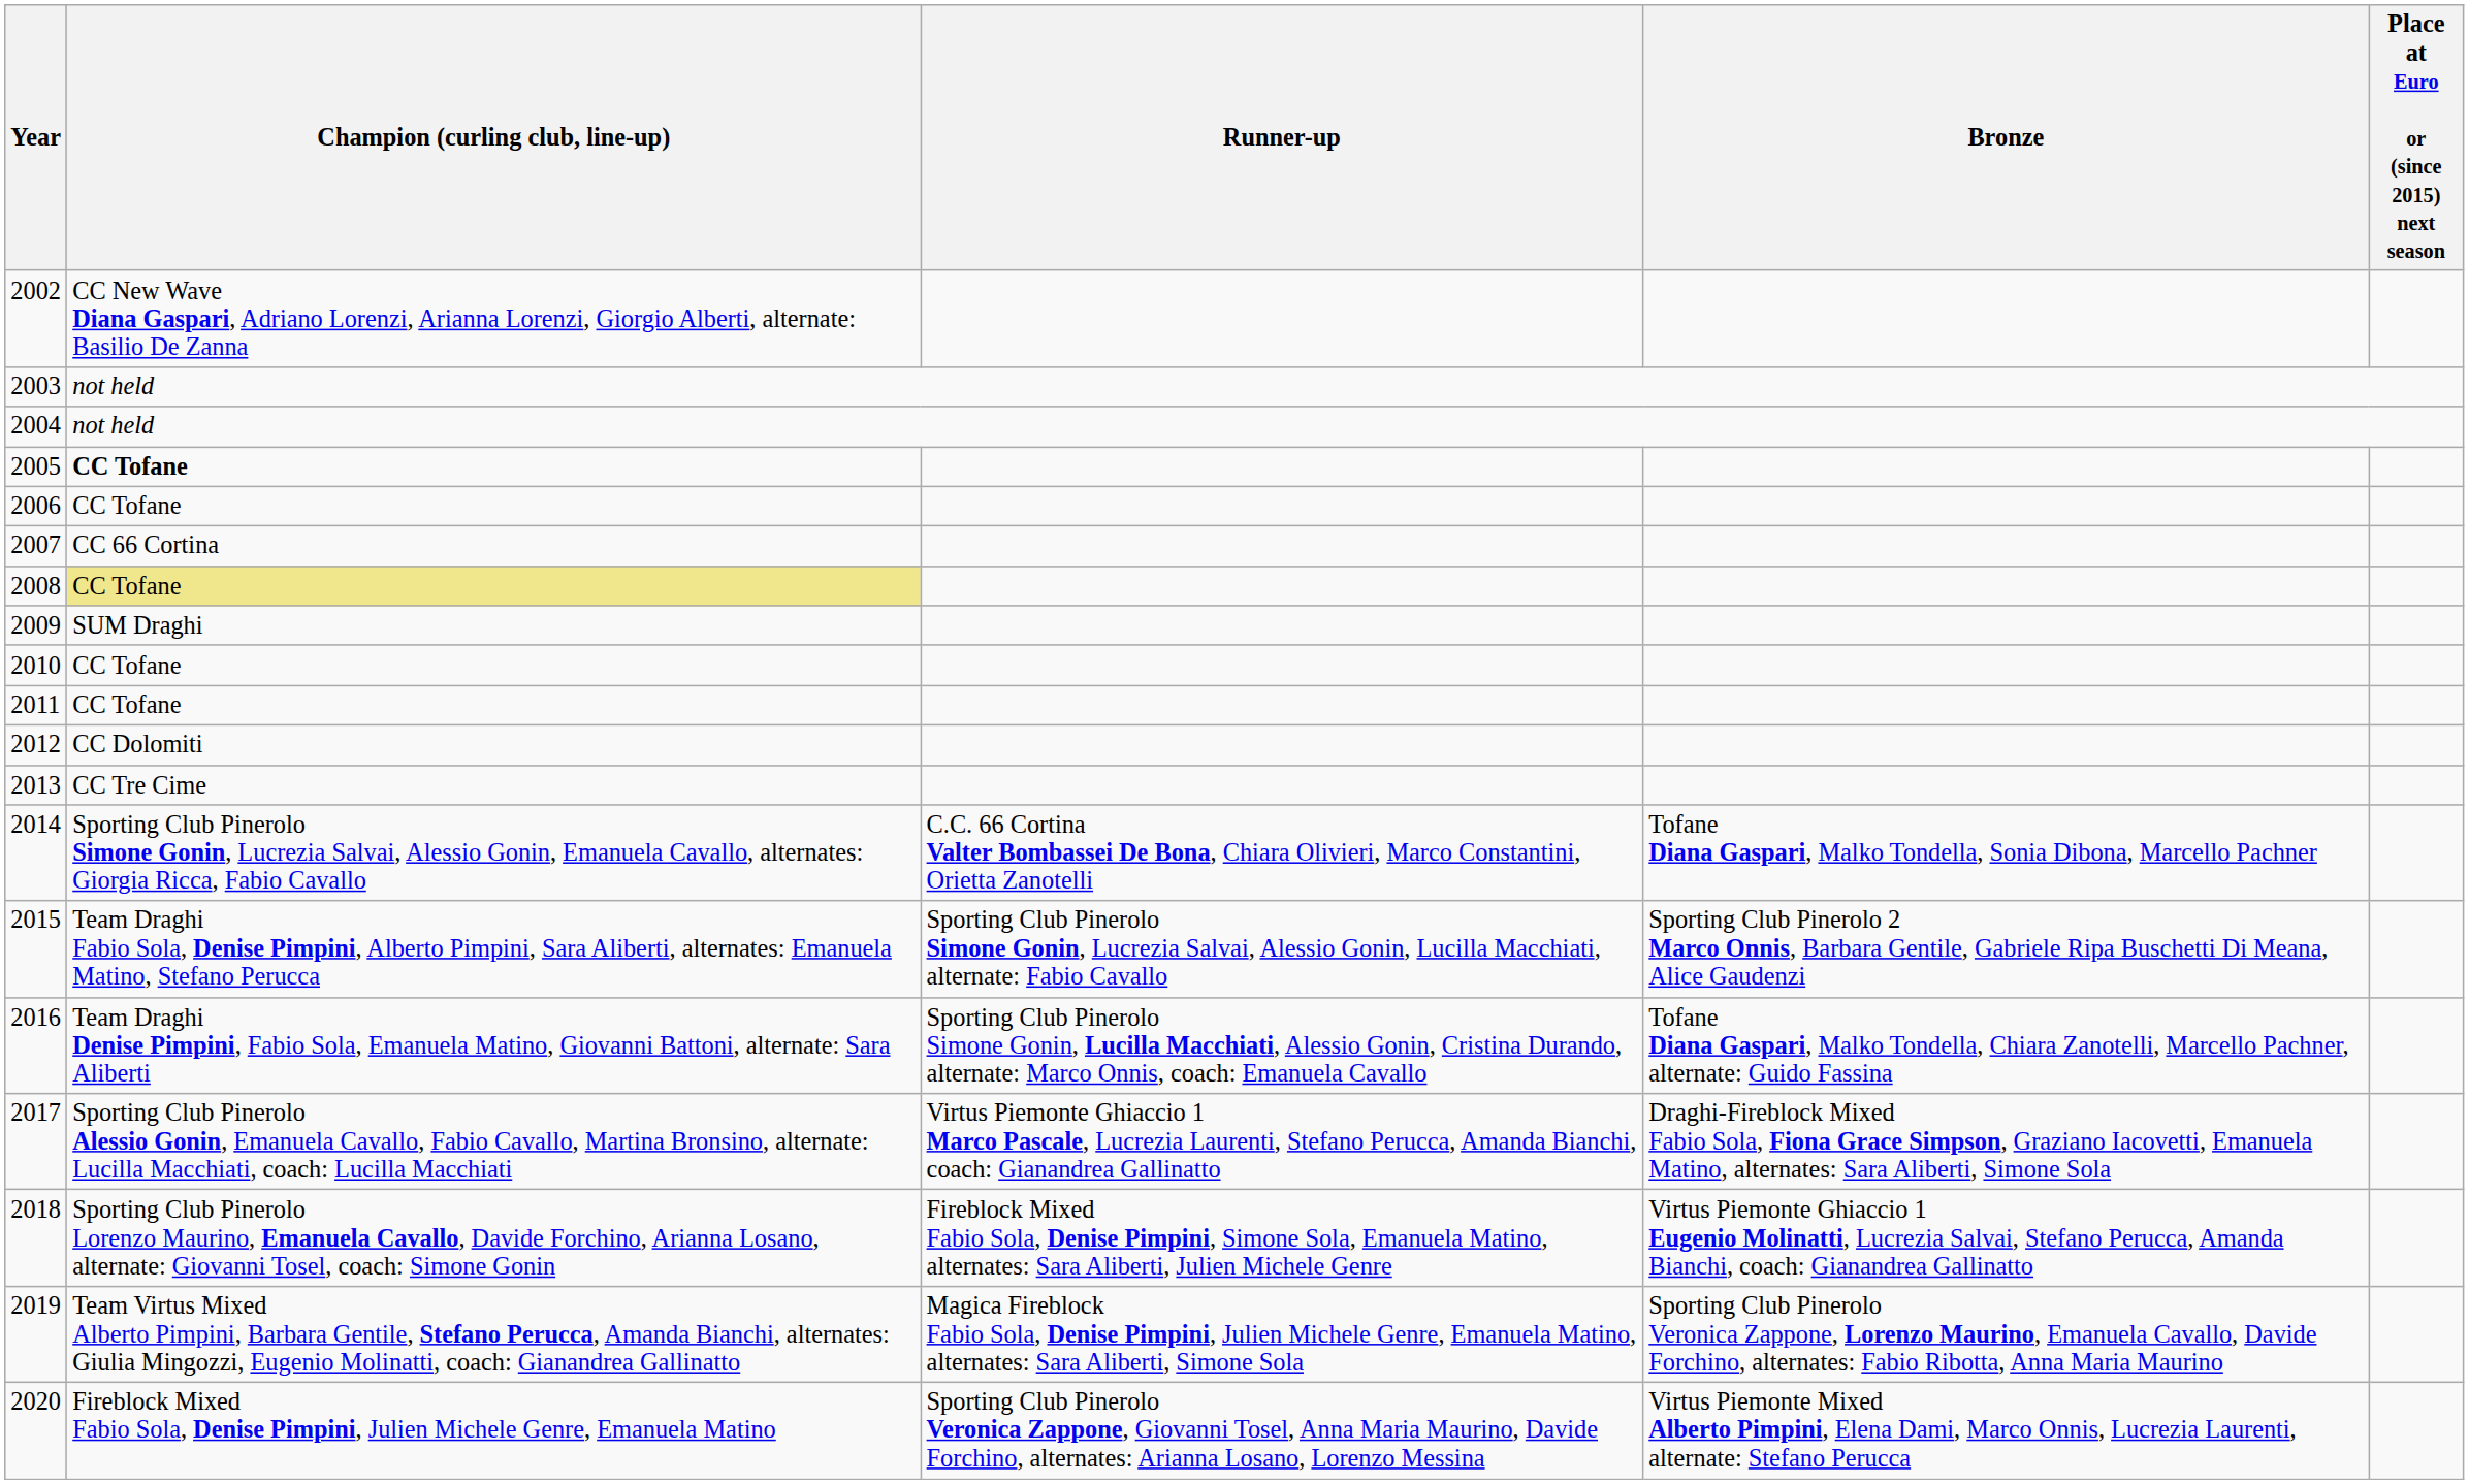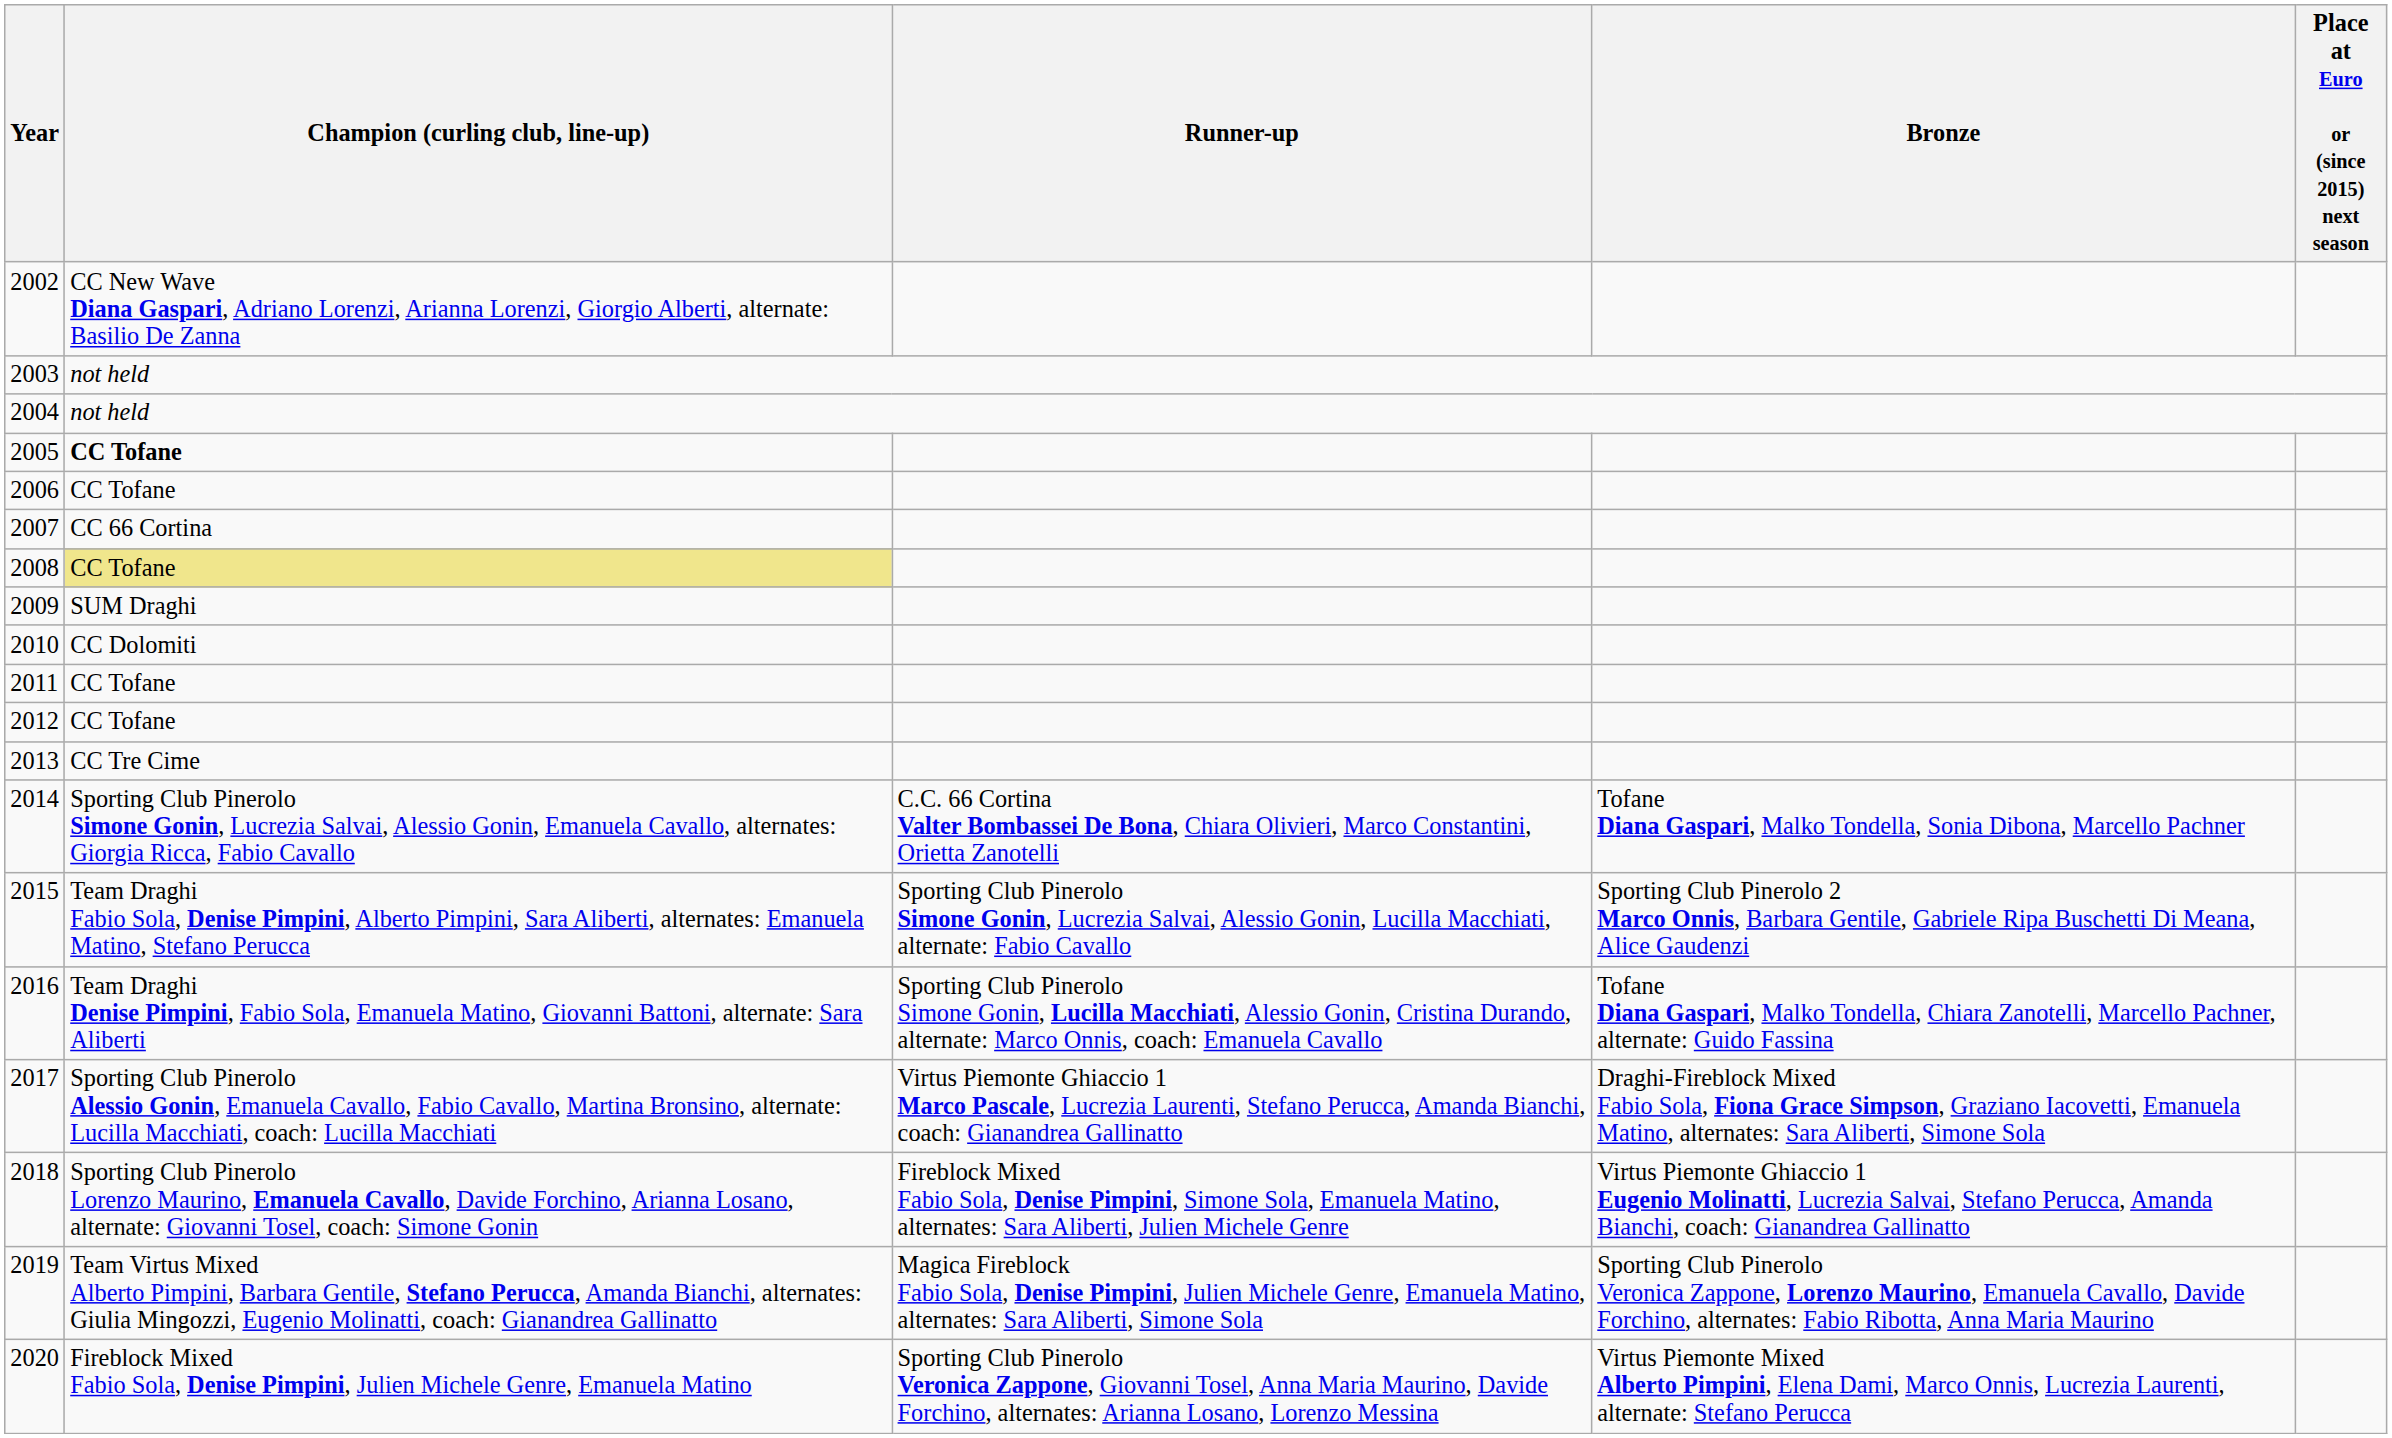 <table class="wikitable">
 <tr>
 <th>Year</th>
 <th>Champion (curling club, line-up)</th>
 <th>Runner-up</th>
 <th>Bronze</th>
 <th>Place at<br><small><a href='#'>Euro</a><br><br>or <br>(since 2015)<br>next season</small></th>
 </tr>
 <tr valign="top">
 <td>2002</td>
 <td>CC New Wave<br><strong><a href='#'>Diana Gaspari</a></strong>, <a href='#'>Adriano Lorenzi</a>, <a href='#'>Arianna Lorenzi</a>, <a href='#'>Giorgio Alberti</a>, alternate: <a href='#'>Basilio De Zanna</a></td>
 <td></td>
 <td></td>
 <td></td>
 </tr>
 <tr>
 <td>2003</td>
 <td colspan=4><em>not held</em></td>
 </tr>
 <tr>
 <td>2004</td>
 <td colspan=4><em>not held</em></td>
 </tr>
 <tr valign="top">
 <td>2005</td>
 <td><strong>CC Tofane</strong></td>
 <td></td>
 <td></td>
 <td></td>
 </tr>
 <tr valign="top">
 <td>2006</td>
 <td>CC Tofane</td>
 <td></td>
 <td></td>
 <td></td>
 </tr>
 <tr valign="top">
 <td>2007</td>
 <td>CC 66 Cortina</td>
 <td></td>
 <td></td>
 <td></td>
 </tr>
 <tr valign="top">
 <td>2008</td>
 <td style="background: khaki;">CC Tofane</td>
 <td></td>
 <td></td>
 <td></td>
 </tr>
 <tr valign="top">
 <td>2009</td>
 <td>SUM Draghi</td>
 <td></td>
 <td></td>
 <td></td>
 </tr>
 <tr valign="top">
 <td>2010</td>
-<td>CC Tofane</td>
+<td>CC Dolomiti</td>
 <td></td>
 <td></td>
 <td></td>
 </tr>
 <tr valign="top">
 <td>2011</td>
 <td>CC Tofane</td>
 <td></td>
 <td></td>
 <td></td>
 </tr>
 <tr valign="top">
 <td>2012</td>
-<td>CC Dolomiti</td>
+<td>CC Tofane</td>
 <td></td>
 <td></td>
 <td></td>
 </tr>
 <tr valign="top">
 <td>2013</td>
 <td>CC Tre Cime</td>
 <td></td>
 <td></td>
 <td></td>
 </tr>
 <tr valign="top">
 <td>2014<br></td>
 <td>Sporting Club Pinerolo<br><strong><a href='#'>Simone Gonin</a></strong>, <a href='#'>Lucrezia Salvai</a>, <a href='#'>Alessio Gonin</a>, <a href='#'>Emanuela Cavallo</a>, alternates: <a href='#'>Giorgia Ricca</a>, <a href='#'>Fabio Cavallo</a></td>
 <td>C.C. 66 Cortina<br><strong><a href='#'>Valter Bombassei De Bona</a></strong>, <a href='#'>Chiara Olivieri</a>, <a href='#'>Marco Constantini</a>, <a href='#'>Orietta Zanotelli</a></td>
 <td>Tofane<br><strong><a href='#'>Diana Gaspari</a></strong>, <a href='#'>Malko Tondella</a>, <a href='#'>Sonia Dibona</a>, <a href='#'>Marcello Pachner</a></td>
 <td></td>
 </tr>
 <tr valign="top">
 <td>2015<br></td>
 <td>Team Draghi<br><a href='#'>Fabio Sola</a>, <strong><a href='#'>Denise Pimpini</a></strong>, <a href='#'>Alberto Pimpini</a>, <a href='#'>Sara Aliberti</a>, alternates: <a href='#'>Emanuela Matino</a>, <a href='#'>Stefano Perucca</a></td>
 <td>Sporting Club Pinerolo<br><strong><a href='#'>Simone Gonin</a></strong>, <a href='#'>Lucrezia Salvai</a>, <a href='#'>Alessio Gonin</a>, <a href='#'>Lucilla Macchiati</a>, alternate: <a href='#'>Fabio Cavallo</a></td>
 <td>Sporting Club Pinerolo 2<br><strong><a href='#'>Marco Onnis</a></strong>, <a href='#'>Barbara Gentile</a>, <a href='#'>Gabriele Ripa Buschetti Di Meana</a>, <a href='#'>Alice Gaudenzi</a></td>
 <td></td>
 </tr>
 <tr valign="top">
 <td>2016<br></td>
 <td>Team Draghi<br><strong><a href='#'>Denise Pimpini</a></strong>, <a href='#'>Fabio Sola</a>, <a href='#'>Emanuela Matino</a>, <a href='#'>Giovanni Battoni</a>, alternate: <a href='#'>Sara Aliberti</a></td>
 <td>Sporting Club Pinerolo<br><a href='#'>Simone Gonin</a>, <strong><a href='#'>Lucilla Macchiati</a></strong>, <a href='#'>Alessio Gonin</a>, <a href='#'>Cristina Durando</a>, alternate: <a href='#'>Marco Onnis</a>, coach: <a href='#'>Emanuela Cavallo</a></td>
 <td>Tofane<br><strong><a href='#'>Diana Gaspari</a></strong>, <a href='#'>Malko Tondella</a>, <a href='#'>Chiara Zanotelli</a>, <a href='#'>Marcello Pachner</a>, alternate: <a href='#'>Guido Fassina</a></td>
 <td></td>
 </tr>
 <tr valign="top">
 <td>2017<br></td>
 <td>Sporting Club Pinerolo<br><strong><a href='#'>Alessio Gonin</a></strong>, <a href='#'>Emanuela Cavallo</a>, <a href='#'>Fabio Cavallo</a>, <a href='#'>Martina Bronsino</a>, alternate: <a href='#'>Lucilla Macchiati</a>, coach: <a href='#'>Lucilla Macchiati</a></td>
 <td>Virtus Piemonte Ghiaccio 1<br><strong><a href='#'>Marco Pascale</a></strong>, <a href='#'>Lucrezia Laurenti</a>, <a href='#'>Stefano Perucca</a>, <a href='#'>Amanda Bianchi</a>, coach: <a href='#'>Gianandrea Gallinatto</a></td>
 <td>Draghi-Fireblock Mixed<br><a href='#'>Fabio Sola</a>, <strong><a href='#'>Fiona Grace Simpson</a></strong>, <a href='#'>Graziano Iacovetti</a>, <a href='#'>Emanuela Matino</a>, alternates: <a href='#'>Sara Aliberti</a>, <a href='#'>Simone Sola</a></td>
 <td></td>
 </tr>
 <tr valign="top">
 <td>2018<br></td>
 <td>Sporting Club Pinerolo<br><a href='#'>Lorenzo Maurino</a>, <strong><a href='#'>Emanuela Cavallo</a></strong>, <a href='#'>Davide Forchino</a>, <a href='#'>Arianna Losano</a>, alternate: <a href='#'>Giovanni Tosel</a>, coach: <a href='#'>Simone Gonin</a></td>
 <td>Fireblock Mixed<br><a href='#'>Fabio Sola</a>, <strong><a href='#'>Denise Pimpini</a></strong>, <a href='#'>Simone Sola</a>, <a href='#'>Emanuela Matino</a>, alternates: <a href='#'>Sara Aliberti</a>, <a href='#'>Julien Michele Genre</a></td>
 <td>Virtus Piemonte Ghiaccio 1<br><strong><a href='#'>Eugenio Molinatti</a></strong>, <a href='#'>Lucrezia Salvai</a>, <a href='#'>Stefano Perucca</a>, <a href='#'>Amanda Bianchi</a>, coach: <a href='#'>Gianandrea Gallinatto</a></td>
 <td></td>
 </tr>
 <tr valign="top">
 <td>2019<br></td>
 <td>Team Virtus Mixed<br><a href='#'>Alberto Pimpini</a>, <a href='#'>Barbara Gentile</a>, <strong><a href='#'>Stefano Perucca</a></strong>, <a href='#'>Amanda Bianchi</a>, alternates: Giulia Mingozzi, <a href='#'>Eugenio Molinatti</a>, coach: <a href='#'>Gianandrea Gallinatto</a></td>
 <td>Magica Fireblock<br><a href='#'>Fabio Sola</a>, <strong><a href='#'>Denise Pimpini</a></strong>, <a href='#'>Julien Michele Genre</a>, <a href='#'>Emanuela Matino</a>, alternates: <a href='#'>Sara Aliberti</a>, <a href='#'>Simone Sola</a></td>
 <td>Sporting Club Pinerolo<br><a href='#'>Veronica Zappone</a>, <strong><a href='#'>Lorenzo Maurino</a></strong>, <a href='#'>Emanuela Cavallo</a>, <a href='#'>Davide Forchino</a>, alternates: <a href='#'>Fabio Ribotta</a>, <a href='#'>Anna Maria Maurino</a></td>
 <td></td>
 </tr>
 <tr valign="top">
 <td>2020<br></td>
 <td>Fireblock Mixed<br><a href='#'>Fabio Sola</a>, <strong><a href='#'>Denise Pimpini</a></strong>, <a href='#'>Julien Michele Genre</a>, <a href='#'>Emanuela Matino</a></td>
 <td>Sporting Club Pinerolo<br><strong><a href='#'>Veronica Zappone</a></strong>, <a href='#'>Giovanni Tosel</a>, <a href='#'>Anna Maria Maurino</a>, <a href='#'>Davide Forchino</a>, alternates: <a href='#'>Arianna Losano</a>, <a href='#'>Lorenzo Messina</a></td>
 <td>Virtus Piemonte Mixed<br><strong><a href='#'>Alberto Pimpini</a></strong>, <a href='#'>Elena Dami</a>, <a href='#'>Marco Onnis</a>, <a href='#'>Lucrezia Laurenti</a>, alternate: <a href='#'>Stefano Perucca</a></td>
 <td></td>
 </tr>
 </table>
